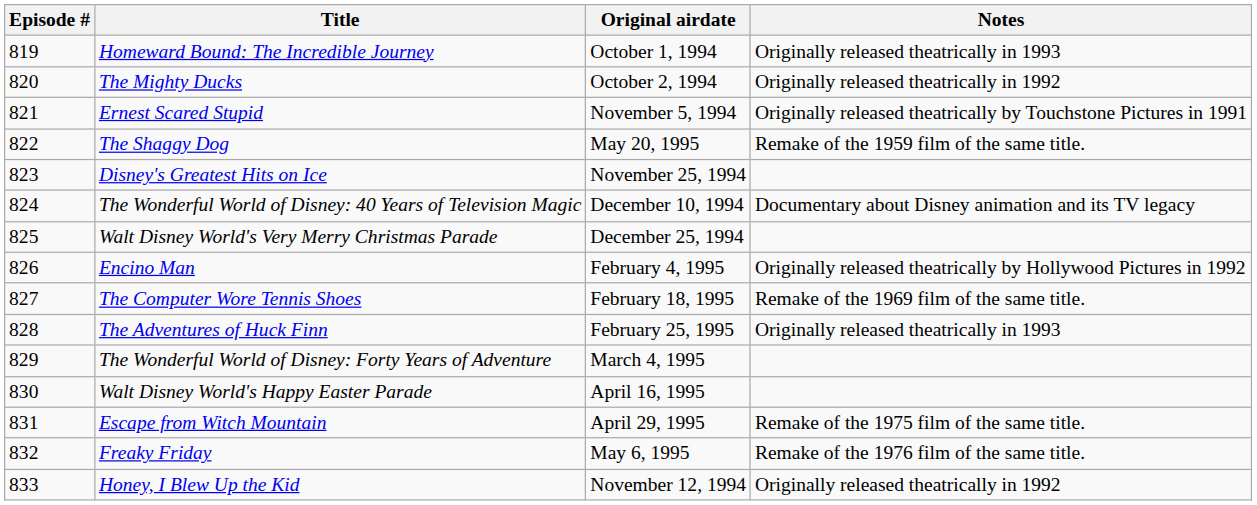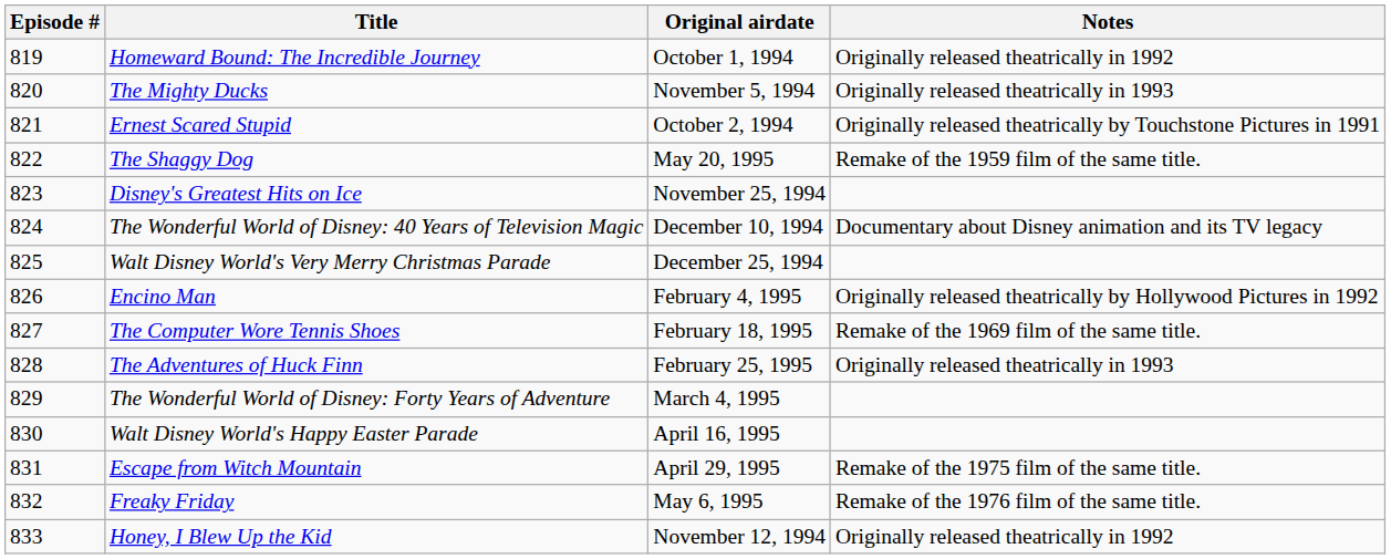 <table class="wikitable sortable">
 <tr>
 <th>Episode #</th>
 <th>Title</th>
 <th>Original airdate</th>
 <th>Notes</th>
 </tr>
 <tr>
 <td>819</td>
 <td><em><a href='#'>Homeward Bound: The Incredible Journey</a></em></td>
 <td>October 1, 1994</td>
-<td>Originally released theatrically in 1993</td>
+<td>Originally released theatrically in 1992</td>
 </tr>
 <tr>
 <td>820</td>
 <td><em><a href='#'>The Mighty Ducks</a></em></td>
-<td>October 2, 1994</td>
-<td>Originally released theatrically in 1992</td>
+<td>November 5, 1994</td>
+<td>Originally released theatrically in 1993</td>
 </tr>
 <tr>
 <td>821</td>
 <td><em><a href='#'>Ernest Scared Stupid</a></em></td>
-<td>November 5, 1994</td>
+<td>October 2, 1994</td>
 <td>Originally released theatrically by Touchstone Pictures in 1991</td>
 </tr>
 <tr>
 <td>822</td>
 <td><em><a href='#'>The Shaggy Dog</a></em></td>
 <td>May 20, 1995</td>
 <td>Remake of the 1959 film of the same title.</td>
 </tr>
 <tr>
 <td>823</td>
 <td><em><a href='#'>Disney's Greatest Hits on Ice</a></em></td>
 <td>November 25, 1994</td>
 <td></td>
 </tr>
 <tr>
 <td>824</td>
 <td><em>The Wonderful World of Disney: 40 Years of Television Magic</em></td>
 <td>December 10, 1994</td>
 <td>Documentary about Disney animation and its TV legacy</td>
 </tr>
 <tr>
 <td>825</td>
 <td><em>Walt Disney World's Very Merry Christmas Parade</em></td>
 <td>December 25, 1994</td>
 <td></td>
 </tr>
 <tr>
 <td>826</td>
 <td><em><a href='#'>Encino Man</a></em></td>
 <td>February 4, 1995</td>
 <td>Originally released theatrically by Hollywood Pictures in 1992</td>
 </tr>
 <tr>
 <td>827</td>
 <td><em><a href='#'>The Computer Wore Tennis Shoes</a></em></td>
 <td>February 18, 1995</td>
 <td>Remake of the 1969 film of the same title.</td>
 </tr>
 <tr>
 <td>828</td>
 <td><em><a href='#'>The Adventures of Huck Finn</a></em></td>
 <td>February 25, 1995</td>
 <td>Originally released theatrically in 1993</td>
 </tr>
 <tr>
 <td>829</td>
 <td><em>The Wonderful World of Disney: Forty Years of Adventure</em></td>
 <td>March 4, 1995</td>
 <td></td>
 </tr>
 <tr>
 <td>830</td>
 <td><em>Walt Disney World's Happy Easter Parade</em></td>
 <td>April 16, 1995</td>
 <td></td>
 </tr>
 <tr>
 <td>831</td>
 <td><em><a href='#'>Escape from Witch Mountain</a></em></td>
 <td>April 29, 1995</td>
 <td>Remake of the 1975 film of the same title.</td>
 </tr>
 <tr>
 <td>832</td>
 <td><em><a href='#'>Freaky Friday</a></em></td>
 <td>May 6, 1995</td>
 <td>Remake of the 1976 film of the same title.</td>
 </tr>
 <tr>
 <td>833</td>
 <td><em><a href='#'>Honey, I Blew Up the Kid</a></em></td>
 <td>November 12, 1994</td>
 <td>Originally released theatrically in 1992</td>
 </tr>
 </table>
